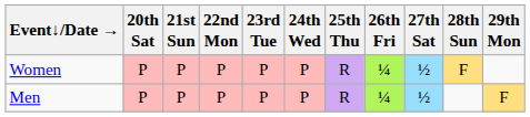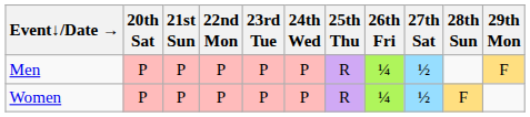 <table class="wikitable" style="margin:0.5em auto; font-size:90%; line-height:1.25em; text-align:center;">
 <tr>
 <th>Event↓/Date →</th>
 <th>20th<br>Sat</th>
 <th>21st<br>Sun</th>
 <th>22nd<br>Mon</th>
 <th>23rd<br>Tue</th>
 <th>24th<br>Wed</th>
 <th>25th<br>Thu</th>
 <th>26th<br>Fri</th>
 <th>27th<br>Sat</th>
 <th>28th<br>Sun</th>
 <th>29th<br>Mon</th>
 </tr>
 <tr>
+<td style="text-align:left;"><a href='#'>Men</a></td>
+<td bgcolor="#FFBBBB">P</td>
+<td bgcolor="#FFBBBB">P</td>
+<td bgcolor="#FFBBBB">P</td>
+<td bgcolor="#FFBBBB">P</td>
+<td bgcolor="#FFBBBB">P</td>
+<td bgcolor="#D0A9F5">R</td>
+<td bgcolor="#AFF55B">¼</td>
+<td bgcolor="#97DEFF">½</td>
+<td></td>
+<td bgcolor="#FFDF80">F</td>
+</tr>
+<tr>
 <td style="text-align:left;"><a href='#'>Women</a></td>
 <td bgcolor="#FFBBBB">P</td>
 <td bgcolor="#FFBBBB">P</td>
 <td bgcolor="#FFBBBB">P</td>
 <td bgcolor="#FFBBBB">P</td>
 <td bgcolor="#FFBBBB">P</td>
 <td bgcolor="#D0A9F5">R</td>
 <td bgcolor="#AFF55B">¼</td>
 <td bgcolor="#97DEFF">½</td>
 <td bgcolor="#FFDF80">F</td>
 <td></td>
 </tr>
-<tr>
-<td style="text-align:left;"><a href='#'>Men</a></td>
-<td bgcolor="#FFBBBB">P</td>
-<td bgcolor="#FFBBBB">P</td>
-<td bgcolor="#FFBBBB">P</td>
-<td bgcolor="#FFBBBB">P</td>
-<td bgcolor="#FFBBBB">P</td>
-<td bgcolor="#D0A9F5">R</td>
-<td bgcolor="#AFF55B">¼</td>
-<td bgcolor="#97DEFF">½</td>
-<td></td>
-<td bgcolor="#FFDF80">F</td>
-</tr>
 </table>
